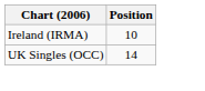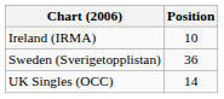 <table class="wikitable sortable">
 <tr>
 <th>Chart (2006)</th>
 <th>Position</th>
 </tr>
 <tr>
 <td>Ireland (IRMA)</td>
 <td align="center">10</td>
 </tr>
 <tr>
+<td>Sweden (Sverigetopplistan)</td>
+<td align="center">36</td>
+</tr>
+<tr>
 <td>UK Singles (OCC)</td>
 <td align="center">14</td>
 </tr>
 </table>
